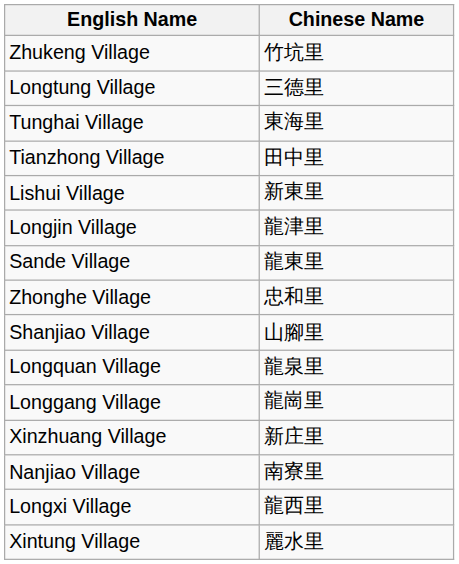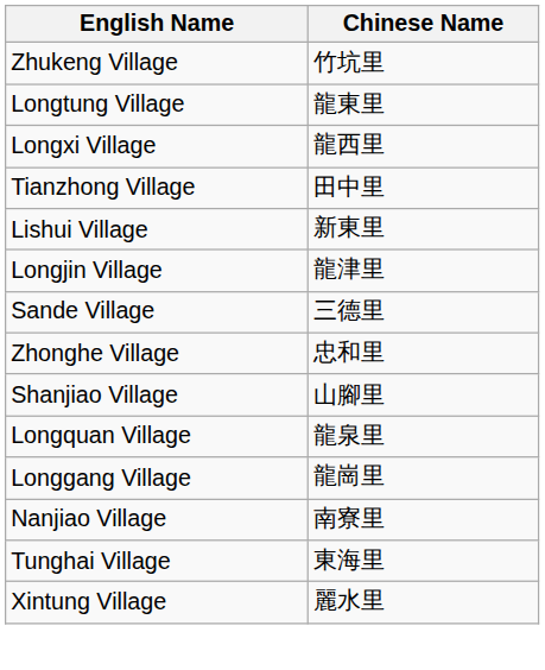 <table class="wikitable">
 <tr>
 <th>English Name</th>
 <th>Chinese Name</th>
 </tr>
 <tr>
 <td style="width: 200px;">Zhukeng Village</td>
 <td style="width: 150px;">竹坑里</td>
 </tr>
 <tr>
 <td>Longtung Village</td>
-<td>三德里</td>
+<td>龍東里</td>
 </tr>
 <tr>
-<td>Tunghai Village</td>
-<td>東海里</td>
+<td>Longxi Village</td>
+<td>龍西里</td>
 </tr>
 <tr>
 <td>Tianzhong Village</td>
 <td>田中里</td>
 </tr>
 <tr>
 <td>Lishui Village</td>
 <td>新東里</td>
 </tr>
 <tr>
 <td>Longjin Village</td>
 <td>龍津里</td>
 </tr>
 <tr>
 <td>Sande Village</td>
-<td>龍東里</td>
+<td>三德里</td>
 </tr>
 <tr>
 <td>Zhonghe Village</td>
 <td>忠和里</td>
 </tr>
 <tr>
 <td>Shanjiao Village</td>
 <td>山腳里</td>
 </tr>
 <tr>
 <td>Longquan Village</td>
 <td>龍泉里</td>
 </tr>
 <tr>
 <td>Longgang Village</td>
 <td>龍崗里</td>
 </tr>
 <tr>
-<td>Xinzhuang Village</td>
-<td>新庄里</td>
-</tr>
-<tr>
 <td>Nanjiao Village</td>
 <td>南寮里</td>
 </tr>
 <tr>
-<td>Longxi Village</td>
-<td>龍西里</td>
+<td>Tunghai Village</td>
+<td>東海里</td>
 </tr>
 <tr>
 <td>Xintung Village</td>
 <td>麗水里</td>
 </tr>
 </table>
